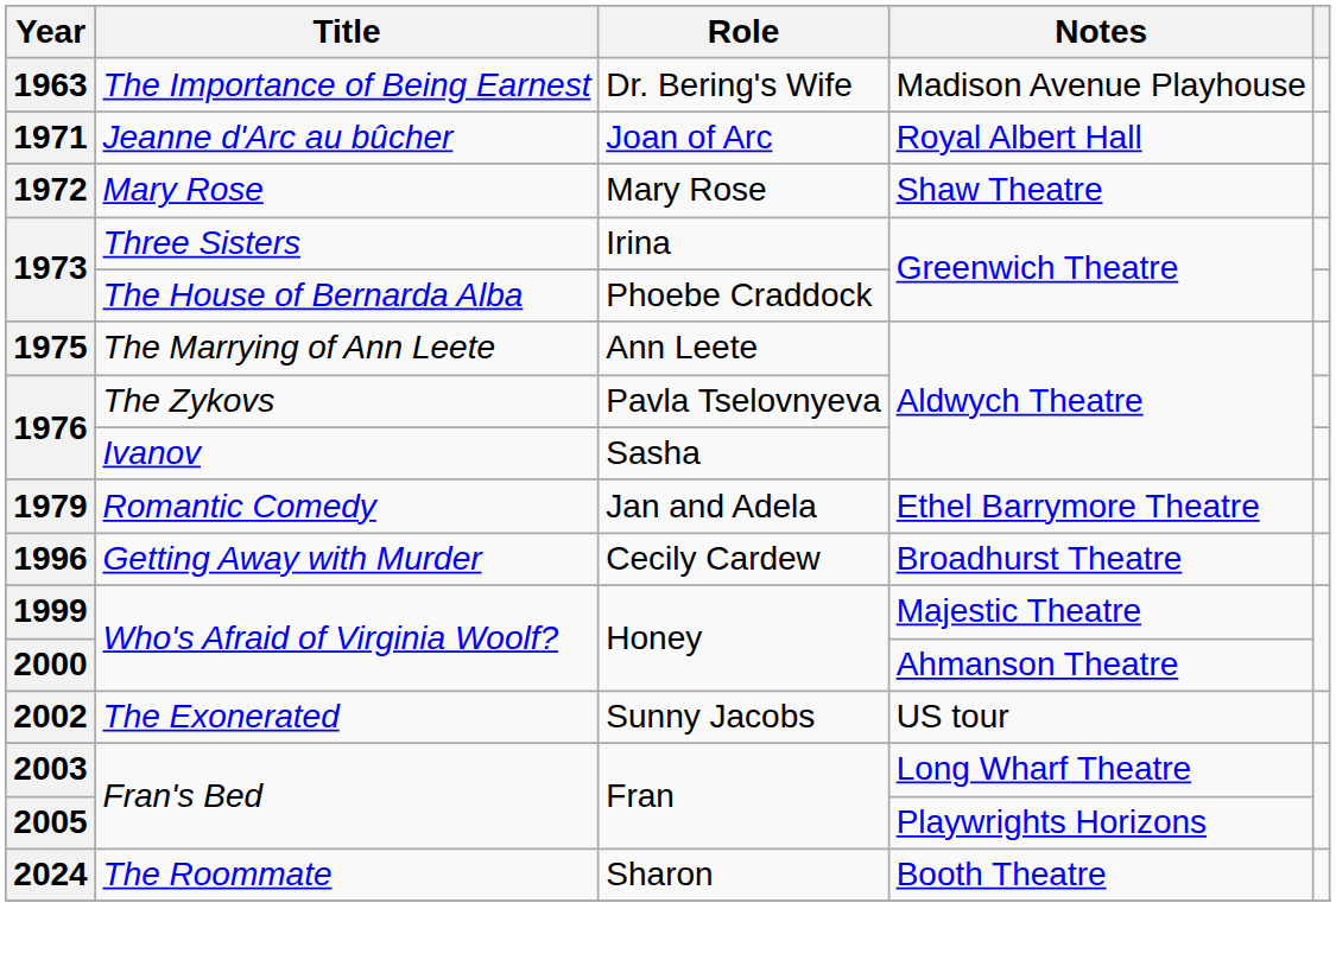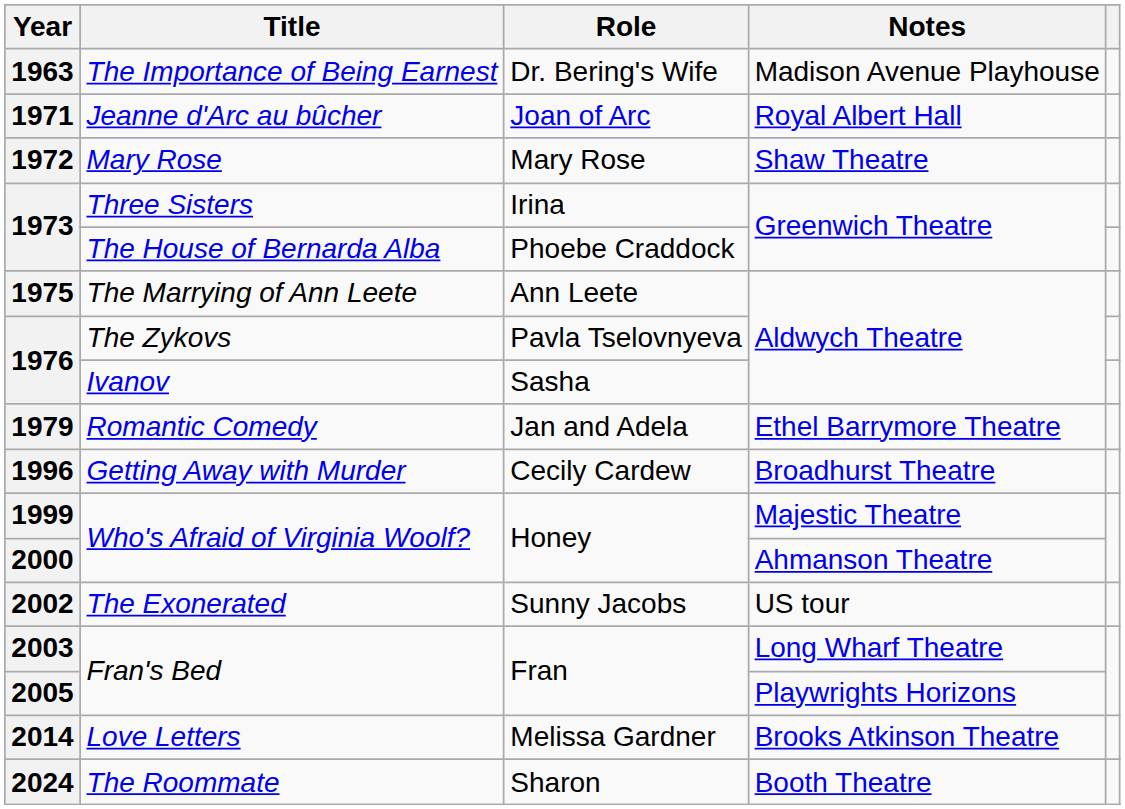 <table class="wikitable plainrowheaders sortable" style="margin-right: 0;">
 <tr>
 <th scope="col">Year</th>
 <th scope="col">Title</th>
 <th scope="col">Role</th>
 <th scope="col" class="unsortable">Notes</th>
 <th scope="col" class="unsortable"></th>
 </tr>
 <tr>
 <th scope="row">1963</th>
 <td><em><a href='#'>The Importance of Being Earnest</a></em></td>
 <td>Dr. Bering's Wife</td>
 <td>Madison Avenue Playhouse</td>
 <td align=center></td>
 </tr>
 <tr>
 <th scope="row">1971</th>
 <td><em><a href='#'>Jeanne d'Arc au bûcher</a></em></td>
 <td><a href='#'>Joan of Arc</a></td>
 <td><a href='#'>Royal Albert Hall</a></td>
 <td align=center></td>
 </tr>
 <tr>
 <th scope="row">1972</th>
 <td><em><a href='#'>Mary Rose</a></em></td>
 <td>Mary Rose</td>
 <td><a href='#'>Shaw Theatre</a></td>
 <td align=center></td>
 </tr>
 <tr>
 <th rowspan="2" scope="row">1973</th>
 <td><em><a href='#'>Three Sisters</a></em></td>
 <td>Irina</td>
 <td rowspan="2"><a href='#'>Greenwich Theatre</a></td>
 <td align=center></td>
 </tr>
 <tr>
 <td><em><a href='#'>The House of Bernarda Alba</a></em></td>
 <td>Phoebe Craddock</td>
 <td align=center></td>
 </tr>
 <tr>
 <th scope="row">1975</th>
 <td><em>The Marrying of Ann Leete</em></td>
 <td>Ann Leete</td>
 <td rowspan="3"><a href='#'>Aldwych Theatre</a></td>
 <td align=center></td>
 </tr>
 <tr>
 <th rowspan="2" scope="row">1976</th>
 <td><em>The Zykovs</em></td>
 <td>Pavla Tselovnyeva</td>
 <td align=center></td>
 </tr>
 <tr>
 <td><em><a href='#'>Ivanov</a></em></td>
 <td>Sasha</td>
 <td align=center></td>
 </tr>
 <tr>
 <th scope="row">1979</th>
 <td><em><a href='#'>Romantic Comedy</a></em></td>
 <td>Jan and Adela</td>
 <td><a href='#'>Ethel Barrymore Theatre</a></td>
 <td align=center></td>
 </tr>
 <tr>
 <th scope="row">1996</th>
 <td><em><a href='#'>Getting Away with Murder</a></em></td>
 <td>Cecily Cardew</td>
 <td><a href='#'>Broadhurst Theatre</a></td>
 <td align=center></td>
 </tr>
 <tr>
 <th scope="row">1999</th>
 <td rowspan="2"><em><a href='#'>Who's Afraid of Virginia Woolf?</a></em></td>
 <td rowspan="2">Honey</td>
 <td><a href='#'>Majestic Theatre</a></td>
 <td align=center rowspan=2></td>
 </tr>
 <tr>
 <th scope="row">2000</th>
 <td><a href='#'>Ahmanson Theatre</a></td>
 </tr>
 <tr>
 <th scope="row">2002</th>
 <td><em><a href='#'>The Exonerated</a></em></td>
 <td>Sunny Jacobs</td>
 <td>US tour</td>
 <td align=center></td>
 </tr>
 <tr>
 <th scope="row">2003</th>
 <td rowspan="2"><em>Fran's Bed</em></td>
 <td rowspan="2">Fran</td>
 <td><a href='#'>Long Wharf Theatre</a></td>
 <td align=center rowspan=2></td>
 </tr>
 <tr>
 <th scope="row">2005</th>
 <td><a href='#'>Playwrights Horizons</a></td>
 </tr>
 <tr>
+<th scope="row">2014</th>
+<td><em><a href='#'>Love Letters</a></em></td>
+<td>Melissa Gardner</td>
+<td><a href='#'>Brooks Atkinson Theatre</a></td>
+<td align=center></td>
+</tr>
+<tr>
 <th scope="row">2024</th>
 <td><em><a href='#'>The Roommate</a></em></td>
 <td>Sharon</td>
 <td><a href='#'>Booth Theatre</a></td>
 <td></td>
 </tr>
 <tr>
 </tr>
 </table>
